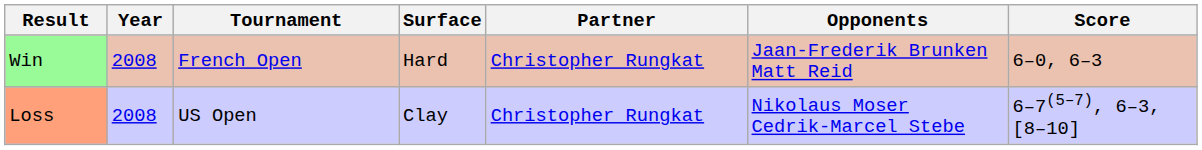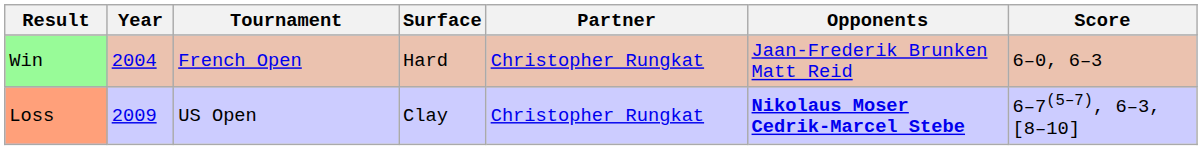 <table class="sortable wikitable">
 <tr>
 <th style="width:65px;">Result</th>
 <th style="width:40px;">Year</th>
 <th style="width:150px;">Tournament</th>
 <th style="width:50px;">Surface</th>
 <th style="width:175px;">Partner</th>
 <th style="width:175px;">Opponents</th>
 <th style="width:125px;" class="unsortable">Score</th>
 </tr>
 <tr style="background:#ebc2af;">
 <td style="background:#98fb98;">Win</td>
-<td><a href='#'>2008</a></td>
+<td><a href='#'>2004</a></td>
 <td><a href='#'>French Open</a></td>
 <td>Hard</td>
 <td> <a href='#'>Christopher Rungkat</a></td>
 <td><a href='#'>Jaan-Frederik Brunken</a> <br>  <a href='#'>Matt Reid</a></td>
 <td>6–0, 6–3</td>
 </tr>
 <tr style="background:#ccccff;">
 <td style="background:#ffa07a;">Loss</td>
-<td><a href='#'>2008</a></td>
+<td><a href='#'>2009</a></td>
 <td>US Open</td>
 <td>Clay</td>
 <td> <a href='#'>Christopher Rungkat</a></td>
-<td> <a href='#'>Nikolaus Moser</a> <br>  <a href='#'>Cedrik-Marcel Stebe</a></td>
+<td><strong> <a href='#'>Nikolaus Moser</a> <br>  <a href='#'>Cedrik-Marcel Stebe</a></strong></td>
 <td>6–7<sup>(5–7)</sup>, 6–3, [8–10]</td>
 </tr>
 </table>
